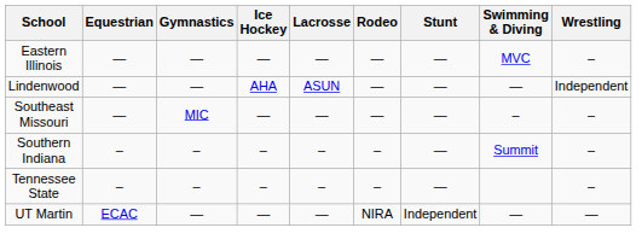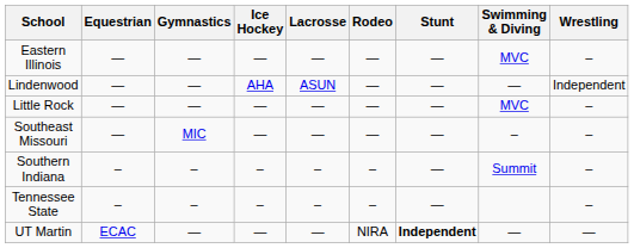 <table class="wikitable" style="text-align:center; width:60%">
 <tr>
 <th>School</th>
 <th>Equestrian</th>
 <th>Gymnastics</th>
 <th>Ice Hockey</th>
 <th>Lacrosse</th>
 <th>Rodeo</th>
 <th>Stunt</th>
 <th>Swimming & Diving</th>
 <th>Wrestling</th>
 </tr>
 <tr>
 <td>Eastern Illinois</td>
 <td>—</td>
 <td>—</td>
 <td>—</td>
 <td>—</td>
 <td>—</td>
 <td>—</td>
 <td><a href='#'>MVC</a></td>
 <td>–</td>
 </tr>
 <tr>
 <td>Lindenwood</td>
 <td>—</td>
 <td>—</td>
 <td><a href='#'>AHA</a></td>
 <td><a href='#'>ASUN</a></td>
 <td>—</td>
 <td>—</td>
 <td>—</td>
 <td>Independent</td>
+</tr>
+<tr>
+<td>Little Rock</td>
+<td>—</td>
+<td>—</td>
+<td>—</td>
+<td>—</td>
+<td>—</td>
+<td>—</td>
+<td><a href='#'>MVC</a></td>
+<td>–</td>
 </tr>
 <tr>
 <td>Southeast Missouri</td>
 <td>—</td>
 <td><a href='#'>MIC</a></td>
 <td>—</td>
 <td>—</td>
 <td>—</td>
 <td>—</td>
 <td>–</td>
 <td>–</td>
 </tr>
 <tr>
 <td>Southern Indiana</td>
 <td>–</td>
 <td>–</td>
 <td>–</td>
 <td>–</td>
 <td>–</td>
 <td>—</td>
 <td><a href='#'>Summit</a></td>
 <td>–</td>
 </tr>
 <tr>
 <td>Tennessee State</td>
 <td>–</td>
 <td>–</td>
 <td>–</td>
 <td>–</td>
 <td>–</td>
 <td>—</td>
 <td></td>
 <td>–</td>
 </tr>
 <tr>
 <td>UT Martin</td>
 <td><a href='#'>ECAC</a></td>
 <td>—</td>
 <td>—</td>
 <td>—</td>
 <td>NIRA</td>
-<td>Independent</td>
+<td><strong>Independent</strong></td>
 <td>—</td>
 <td>—</td>
 </tr>
 </table>
